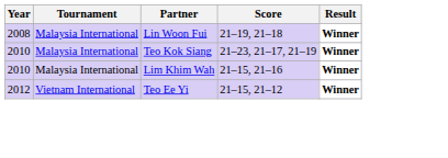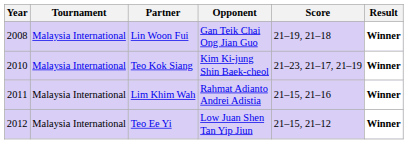 <table class="sortable wikitable" style="font-size: 90%;">
 <tr>
 <th>Year</th>
 <th>Tournament</th>
 <th>Partner</th>
+<th>Opponent</th>
 <th>Score</th>
 <th>Result</th>
 </tr>
 <tr style="background:#D8CEF6">
 <td align="center">2008</td>
 <td align="left"><a href='#'>Malaysia International</a></td>
 <td align="left"> <a href='#'>Lin Woon Fui</a></td>
+<td align="left"> <a href='#'>Gan Teik Chai</a> <br>  <a href='#'>Ong Jian Guo</a></td>
 <td align="left">21–19, 21–18</td>
 <td style="text-align:left; background:white"> <strong>Winner</strong></td>
 </tr>
 <tr style="background:#D8CEF6">
 <td align="center">2010</td>
 <td align="left"><a href='#'>Malaysia International</a></td>
 <td align="left"> <a href='#'>Teo Kok Siang</a></td>
+<td align="left"> <a href='#'>Kim Ki-jung</a> <br>  <a href='#'>Shin Baek-cheol</a></td>
 <td align="left">21–23, 21–17, 21–19</td>
 <td style="text-align:left; background:white"> <strong>Winner</strong></td>
 </tr>
 <tr style="background:#D8CEF6">
-<td align="center">2010</td>
+<td align="center">2011</td>
 <td align="left">Malaysia International</td>
 <td align="left"> <a href='#'>Lim Khim Wah</a></td>
+<td align="left"> <a href='#'>Rahmat Adianto</a> <br>  <a href='#'>Andrei Adistia</a></td>
 <td align="left">21–15, 21–16</td>
 <td style="text-align:left; background:white"> <strong>Winner</strong></td>
 </tr>
 <tr style="background:#D8CEF6">
 <td align="center">2012</td>
-<td align="left"><a href='#'>Vietnam International</a></td>
+<td align="left">Malaysia International</td>
 <td align="left"> <a href='#'>Teo Ee Yi</a></td>
+<td align="left"> <a href='#'>Low Juan Shen</a> <br>  <a href='#'>Tan Yip Jiun</a></td>
 <td align="left">21–15, 21–12</td>
 <td style="text-align:left; background:white"> <strong>Winner</strong></td>
 </tr>
 </table>
